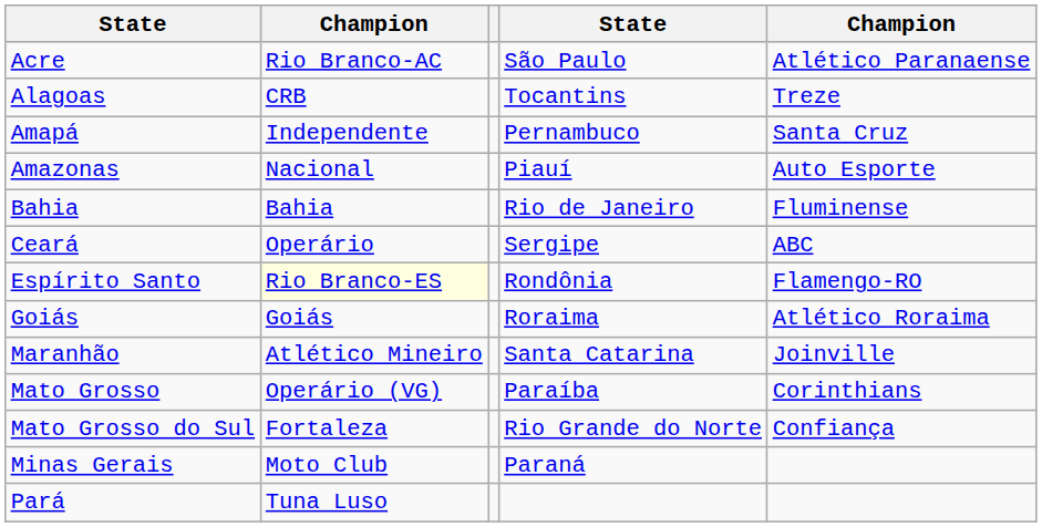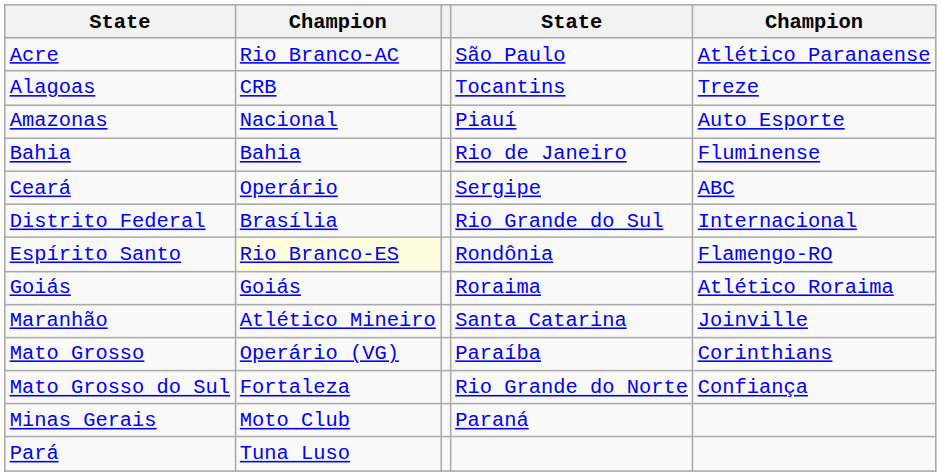 <table class="wikitable">
 <tr>
 <th>State</th>
 <th>Champion</th>
 <th></th>
 <th>State</th>
 <th>Champion</th>
 </tr>
 <tr>
 <td><a href='#'>Acre</a></td>
 <td><a href='#'>Rio Branco-AC</a></td>
 <td></td>
 <td><a href='#'>São Paulo</a></td>
 <td><a href='#'>Atlético Paranaense</a></td>
 </tr>
 <tr>
 <td><a href='#'>Alagoas</a></td>
 <td><a href='#'>CRB</a></td>
 <td></td>
 <td><a href='#'>Tocantins</a></td>
 <td><a href='#'>Treze</a></td>
 </tr>
 <tr>
-<td><a href='#'>Amapá</a></td>
-<td><a href='#'>Independente</a></td>
-<td></td>
-<td><a href='#'>Pernambuco</a></td>
-<td><a href='#'>Santa Cruz</a></td>
-</tr>
-<tr>
 <td><a href='#'>Amazonas</a></td>
 <td><a href='#'>Nacional</a></td>
 <td></td>
 <td><a href='#'>Piauí</a></td>
 <td><a href='#'>Auto Esporte</a></td>
 </tr>
 <tr>
 <td><a href='#'>Bahia</a></td>
 <td><a href='#'>Bahia</a></td>
 <td></td>
 <td><a href='#'>Rio de Janeiro</a></td>
 <td><a href='#'>Fluminense</a></td>
 </tr>
 <tr>
 <td><a href='#'>Ceará</a></td>
 <td><a href='#'>Operário</a></td>
 <td></td>
 <td><a href='#'>Sergipe</a></td>
 <td><a href='#'>ABC</a></td>
+</tr>
+<tr>
+<td><a href='#'>Distrito Federal</a></td>
+<td><a href='#'>Brasília</a></td>
+<td></td>
+<td><a href='#'>Rio Grande do Sul</a></td>
+<td><a href='#'>Internacional</a></td>
 </tr>
 <tr>
 <td><a href='#'>Espírito Santo</a></td>
 <td style="background: lightyellow;"><a href='#'>Rio Branco-ES</a></td>
 <td></td>
 <td><a href='#'>Rondônia</a></td>
 <td><a href='#'>Flamengo-RO</a></td>
 </tr>
 <tr>
 <td><a href='#'>Goiás</a></td>
 <td><a href='#'>Goiás</a></td>
 <td></td>
 <td><a href='#'>Roraima</a></td>
 <td><a href='#'>Atlético Roraima</a></td>
 </tr>
 <tr>
 <td><a href='#'>Maranhão</a></td>
 <td><a href='#'>Atlético Mineiro</a></td>
 <td></td>
 <td><a href='#'>Santa Catarina</a></td>
 <td><a href='#'>Joinville</a></td>
 </tr>
 <tr>
 <td><a href='#'>Mato Grosso</a></td>
 <td><a href='#'>Operário (VG)</a></td>
 <td></td>
 <td><a href='#'>Paraíba</a></td>
 <td><a href='#'>Corinthians</a></td>
 </tr>
 <tr>
 <td><a href='#'>Mato Grosso do Sul</a></td>
 <td><a href='#'>Fortaleza</a></td>
 <td></td>
 <td><a href='#'>Rio Grande do Norte</a></td>
 <td><a href='#'>Confiança</a></td>
 </tr>
 <tr>
 <td><a href='#'>Minas Gerais</a></td>
 <td><a href='#'>Moto Club</a></td>
 <td></td>
 <td><a href='#'>Paraná</a></td>
 <td></td>
 </tr>
 <tr>
 <td><a href='#'>Pará</a></td>
 <td><a href='#'>Tuna Luso</a></td>
 <td></td>
 <td></td>
 <td></td>
 </tr>
 </table>
